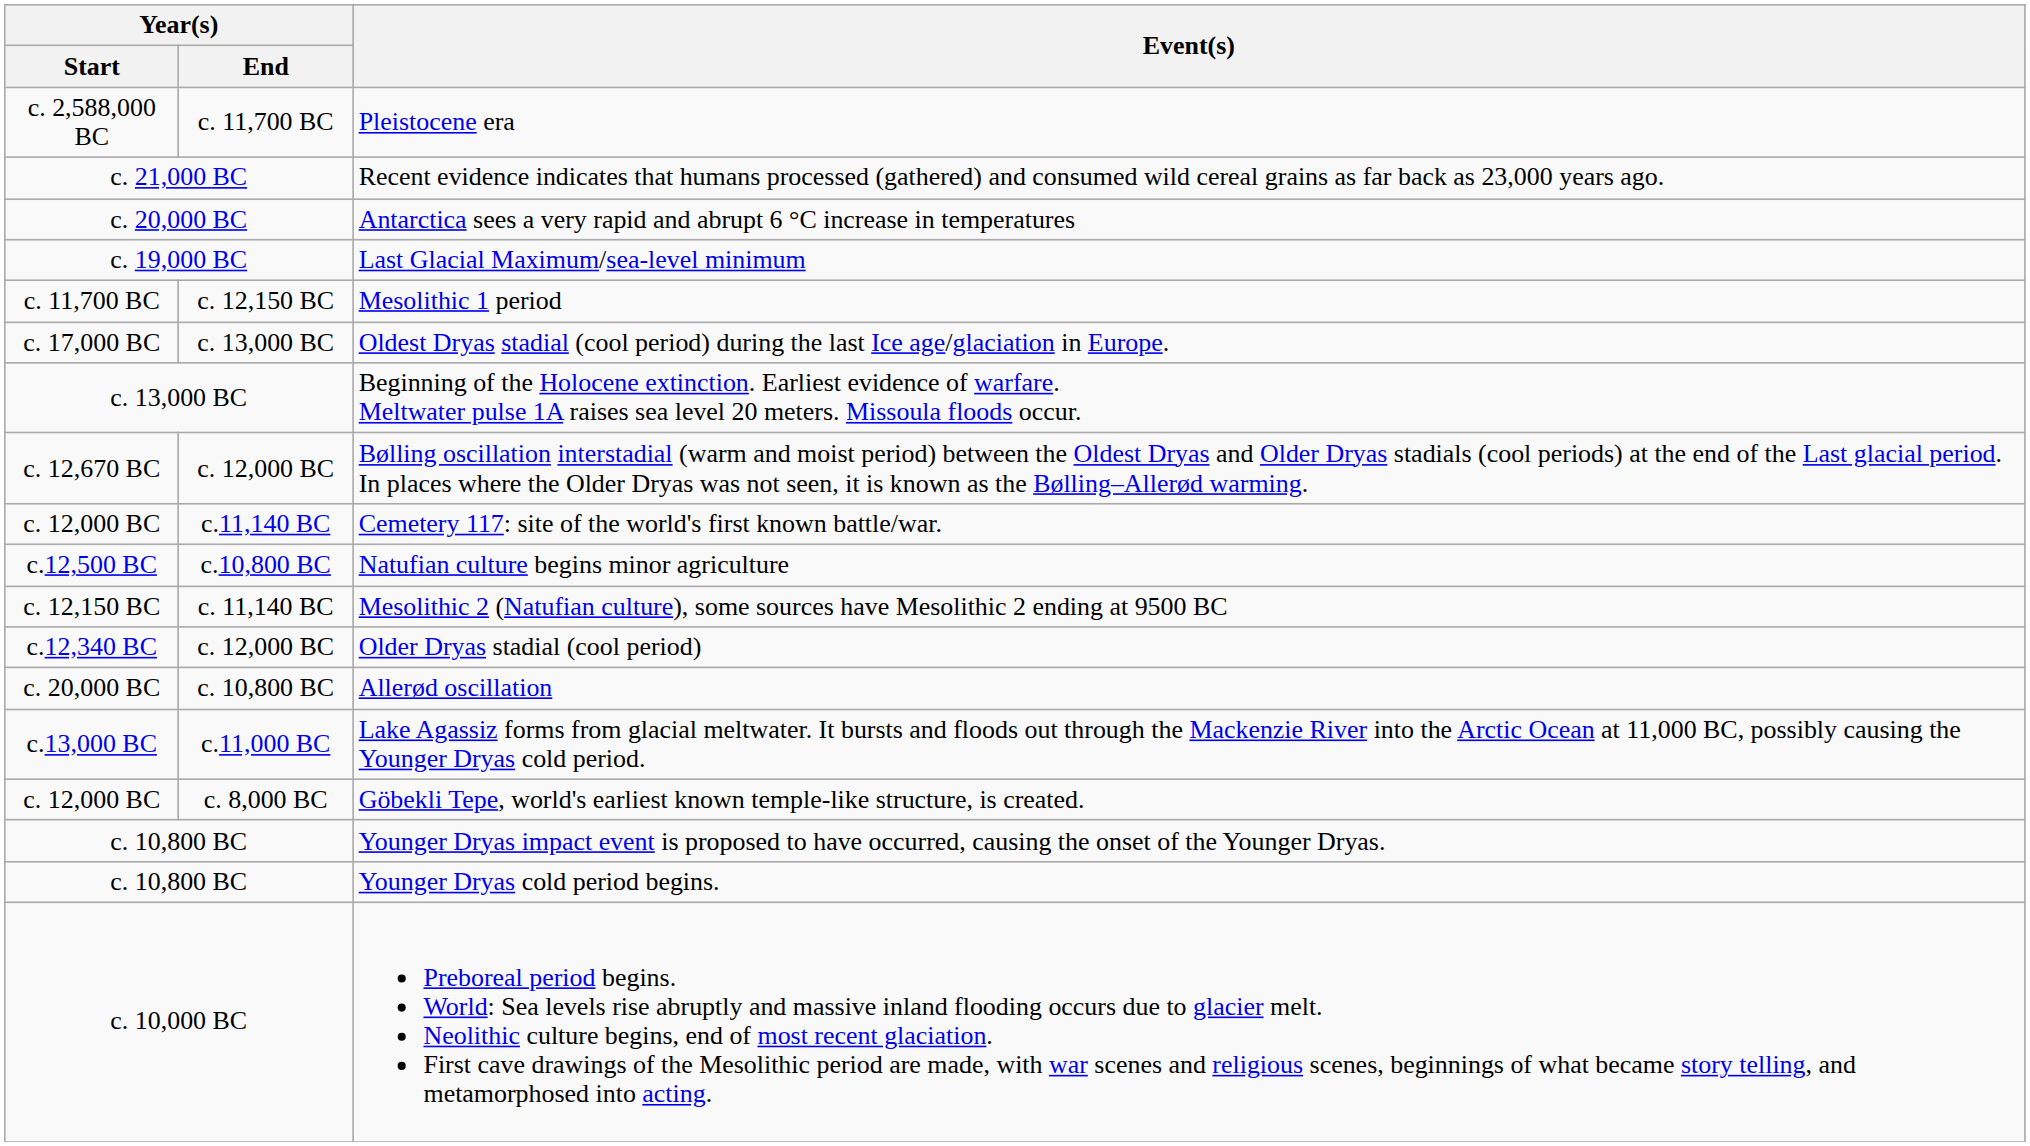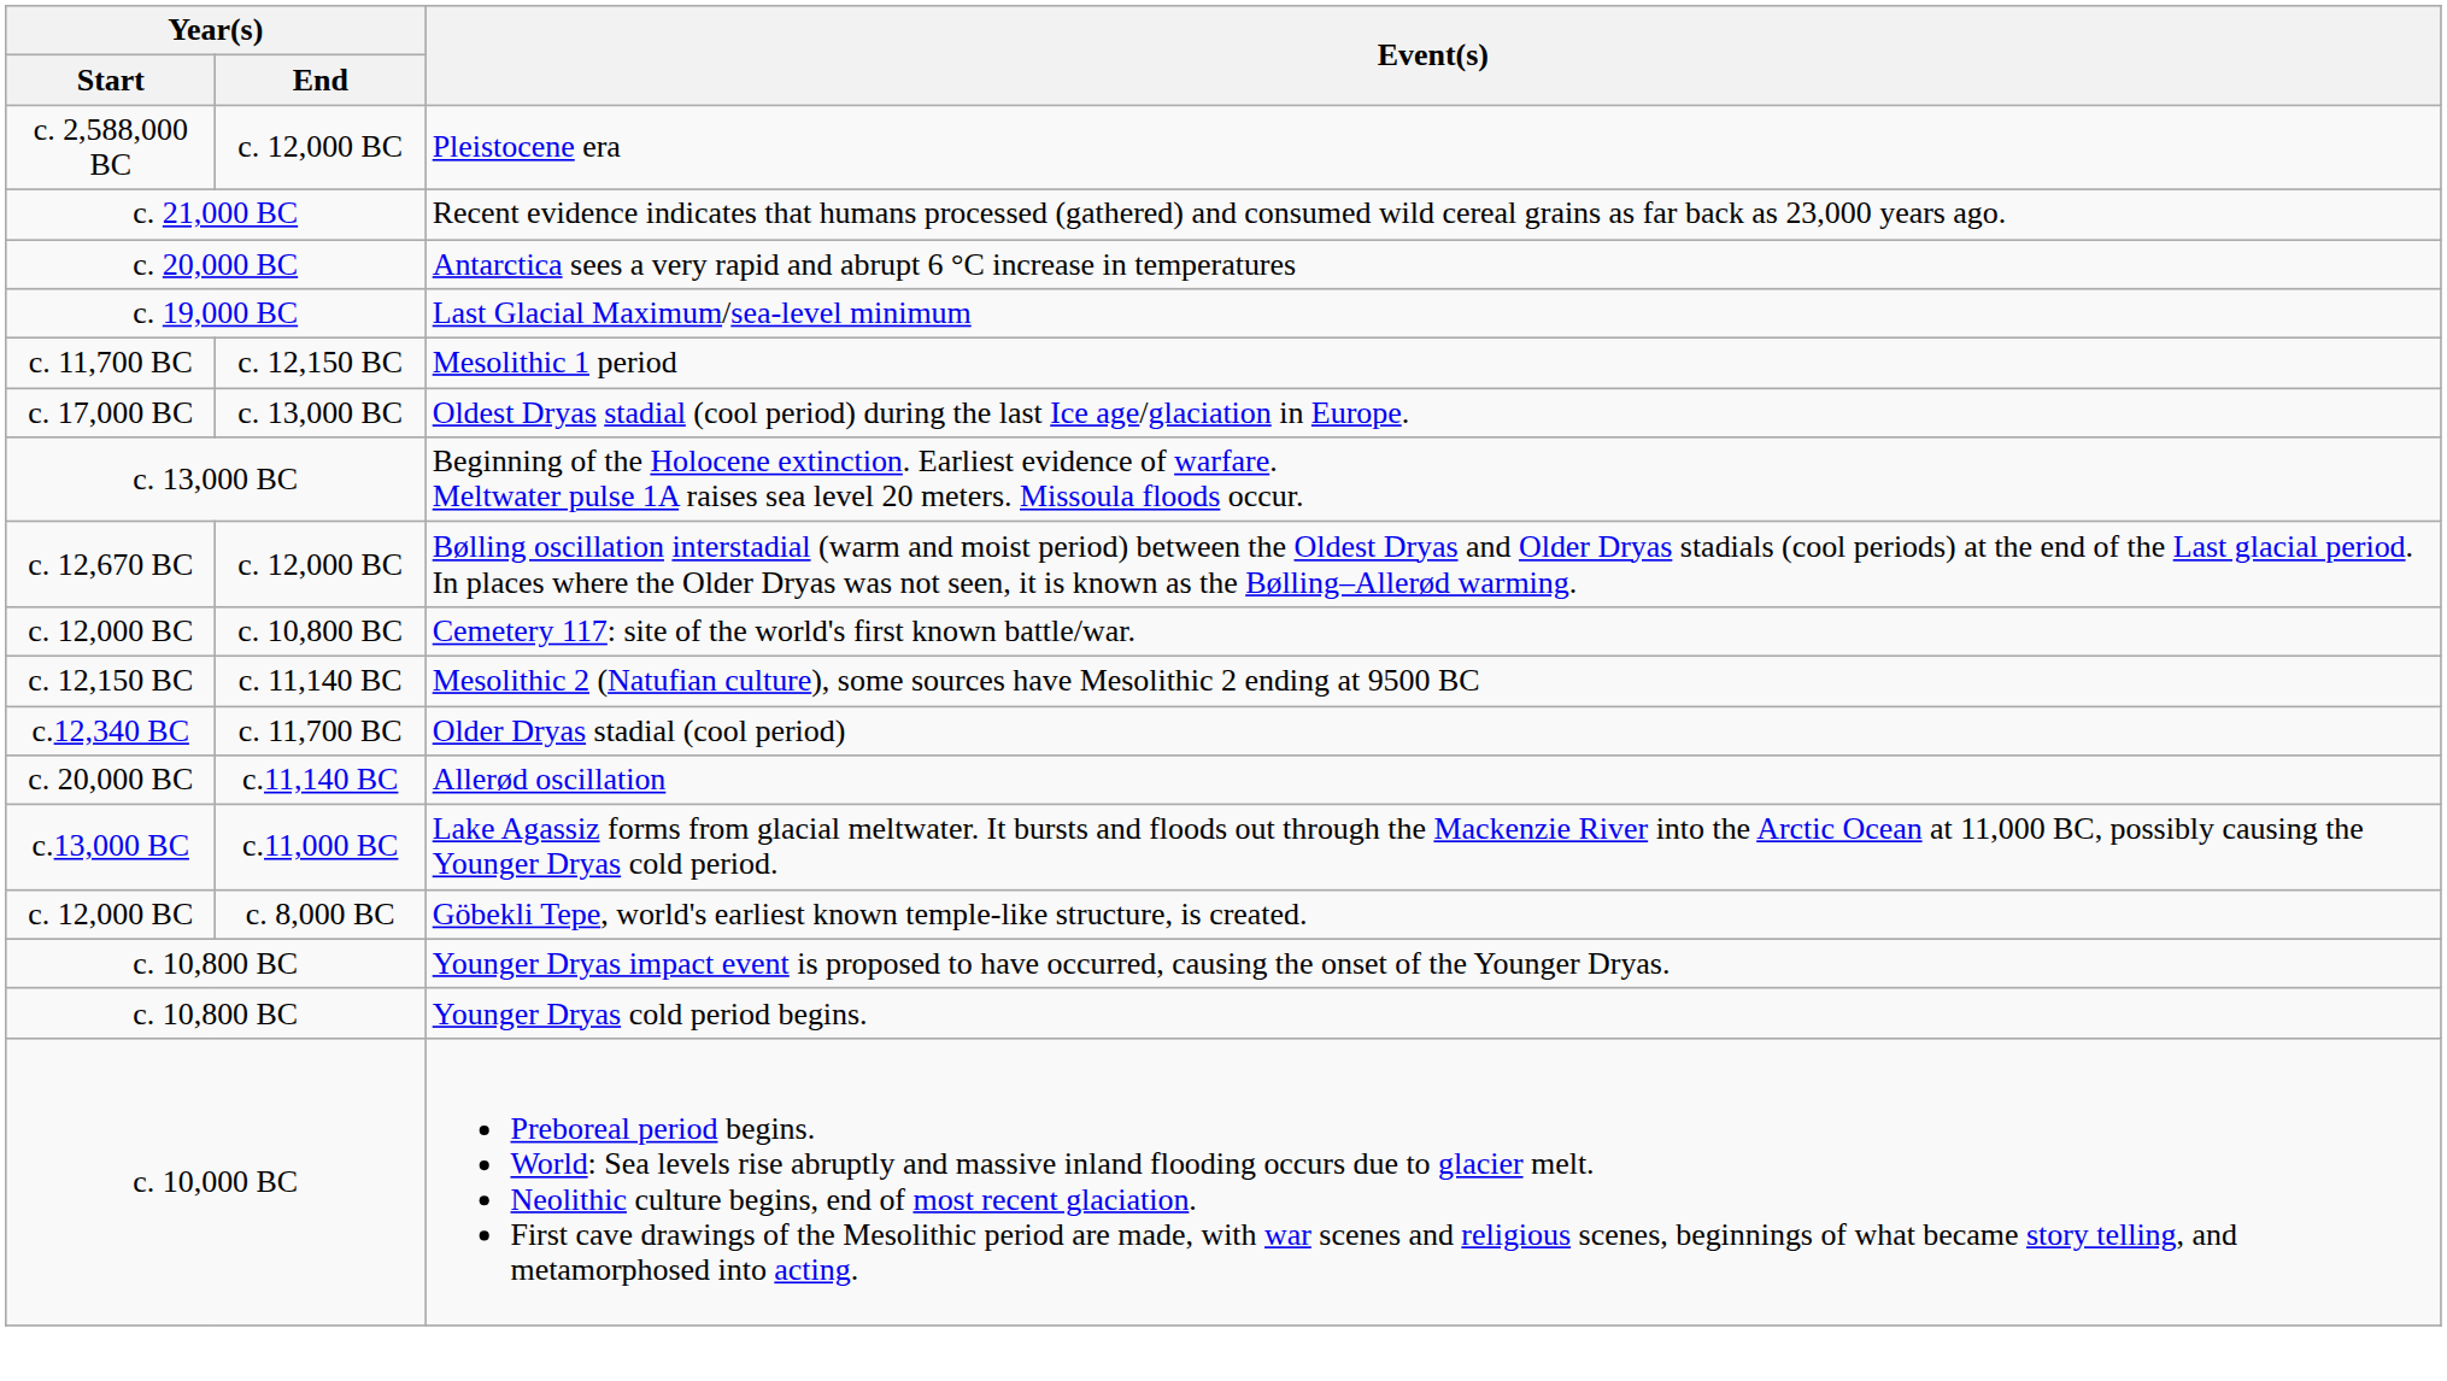 <table class="wikitable">
 <tr>
 <th colspan="2">Year(s)</th>
 <th rowspan="2">Event(s)</th>
 </tr>
 <tr>
 <th style="width:100px;">Start</th>
 <th style="width:100px;">End</th>
 </tr>
 <tr>
 <td style="text-align:center;">c. 2,588,000 BC</td>
-<td style="text-align:center;">c. 11,700 BC</td>
+<td style="text-align:center;">c. 12,000 BC</td>
 <td><a href='#'>Pleistocene</a> era</td>
 </tr>
 <tr>
 <td colspan="2" style="text-align:center;">c. <a href='#'>21,000 BC</a></td>
 <td>Recent evidence indicates that humans processed (gathered) and consumed wild cereal grains as far back as 23,000 years ago.</td>
 </tr>
 <tr>
 <td colspan="2" style="text-align:center;">c. <a href='#'>20,000 BC</a></td>
 <td><a href='#'>Antarctica</a> sees a very rapid and abrupt 6 °C increase in temperatures</td>
 </tr>
 <tr>
 <td colspan="2" style="text-align:center;">c. <a href='#'>19,000 BC</a></td>
 <td><a href='#'>Last Glacial Maximum</a>/<a href='#'>sea-level minimum</a></td>
 </tr>
 <tr>
 <td style="text-align:center;">c. 11,700 BC</td>
 <td style="text-align:center;">c. 12,150 BC</td>
 <td><a href='#'>Mesolithic 1</a> period</td>
 </tr>
 <tr>
 <td style="text-align:center;">c. 17,000 BC</td>
 <td style="text-align:center;">c. 13,000 BC</td>
 <td><a href='#'>Oldest Dryas</a> <a href='#'>stadial</a> (cool period) during the last <a href='#'>Ice age</a>/<a href='#'>glaciation</a> in <a href='#'>Europe</a>.</td>
 </tr>
 <tr>
 <td colspan="2" style="text-align:center;">c. 13,000 BC</td>
 <td>Beginning of the <a href='#'>Holocene extinction</a>. Earliest evidence of <a href='#'>warfare</a>.<br><a href='#'>Meltwater pulse 1A</a> raises sea level 20 meters. <a href='#'>Missoula floods</a> occur.</td>
 </tr>
 <tr>
 <td style="text-align:center;">c. 12,670 BC</td>
 <td style="text-align:center;">c. 12,000 BC</td>
 <td><a href='#'>Bølling oscillation</a> <a href='#'>interstadial</a> (warm and moist period) between the <a href='#'>Oldest Dryas</a> and <a href='#'>Older Dryas</a> stadials (cool periods) at the end of the <a href='#'>Last glacial period</a>.  In places where the Older Dryas was not seen, it is known as the <a href='#'>Bølling–Allerød warming</a>.</td>
 </tr>
 <tr>
 <td style="text-align:center;">c. 12,000 BC</td>
-<td style="text-align:center;">c.<a href='#'>11,140 BC</a></td>
+<td style="text-align:center;">c. 10,800 BC</td>
 <td><a href='#'>Cemetery 117</a>: site of the world's first known battle/war.</td>
-</tr>
-<tr>
-<td style="text-align:center;">c.<a href='#'>12,500 BC</a></td>
-<td style="text-align:center;">c.<a href='#'>10,800 BC</a></td>
-<td><a href='#'>Natufian culture</a> begins minor agriculture</td>
 </tr>
 <tr>
 <td style="text-align:center;">c. 12,150 BC</td>
 <td style="text-align:center;">c. 11,140 BC</td>
 <td><a href='#'>Mesolithic 2</a> (<a href='#'>Natufian culture</a>), some sources have Mesolithic 2 ending at 9500 BC</td>
 </tr>
 <tr>
 <td style="text-align:center;">c.<a href='#'>12,340 BC</a></td>
-<td style="text-align:center;">c. 12,000 BC</td>
+<td style="text-align:center;">c. 11,700 BC</td>
 <td><a href='#'>Older Dryas</a> stadial (cool period)</td>
 </tr>
 <tr>
 <td style="text-align:center;">c. 20,000 BC</td>
-<td style="text-align:center;">c. 10,800 BC</td>
+<td style="text-align:center;">c.<a href='#'>11,140 BC</a></td>
 <td><a href='#'>Allerød oscillation</a></td>
 </tr>
 <tr>
 <td style="text-align:center;">c.<a href='#'>13,000 BC</a></td>
 <td style="text-align:center;">c.<a href='#'>11,000 BC</a></td>
 <td><a href='#'>Lake Agassiz</a> forms from glacial meltwater. It bursts and floods out through the <a href='#'>Mackenzie River</a> into the <a href='#'>Arctic Ocean</a> at 11,000 BC, possibly causing the <a href='#'>Younger Dryas</a> cold period.</td>
 </tr>
 <tr>
 <td style="text-align:center;">c. 12,000 BC</td>
 <td style="text-align:center;">c. 8,000 BC</td>
 <td><a href='#'>Göbekli Tepe</a>, world's earliest known temple-like structure, is created.</td>
 </tr>
 <tr>
 <td colspan="2" style="text-align:center;">c. 10,800 BC</td>
 <td><a href='#'>Younger Dryas impact event</a> is proposed to have occurred, causing the onset of the Younger Dryas.</td>
 </tr>
 <tr>
 <td colspan="2" style="text-align:center;">c. 10,800 BC</td>
 <td><a href='#'>Younger Dryas</a> cold period begins.</td>
 </tr>
 <tr>
 <td colspan="2" style="text-align:center;">c. 10,000 BC</td>
 <td><div><br><ul><li><a href='#'>Preboreal period</a> begins.</li><li><a href='#'>World</a>: Sea levels rise abruptly and massive inland flooding occurs due to <a href='#'>glacier</a> melt.</li><li><a href='#'>Neolithic</a> culture begins, end of <a href='#'>most recent glaciation</a>.</li><li>First cave drawings of the Mesolithic period are made, with <a href='#'>war</a> scenes and <a href='#'>religious</a> scenes, beginnings of what became <a href='#'>story telling</a>, and metamorphosed into <a href='#'>acting</a>.</li></ul></div></td>
 </tr>
 </table>
